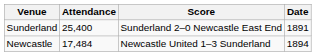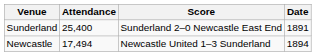 <table class="wikitable">
 <tr>
 <th>Venue</th>
 <th>Attendance</th>
 <th>Score</th>
 <th>Date</th>
 </tr>
 <tr>
 <td>Sunderland</td>
 <td>25,400</td>
 <td>Sunderland 2–0 Newcastle East End</td>
 <td>1891</td>
 </tr>
 <tr>
 <td>Newcastle</td>
-<td>17,484</td>
+<td>17,494</td>
 <td>Newcastle United 1–3 Sunderland</td>
 <td>1894</td>
 </tr>
 </table>
